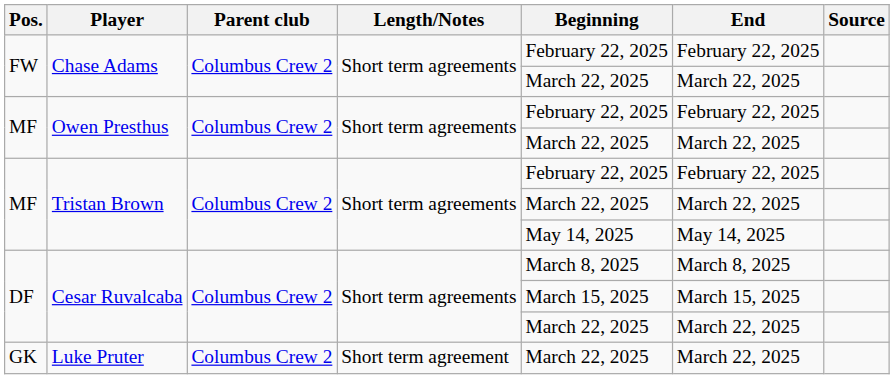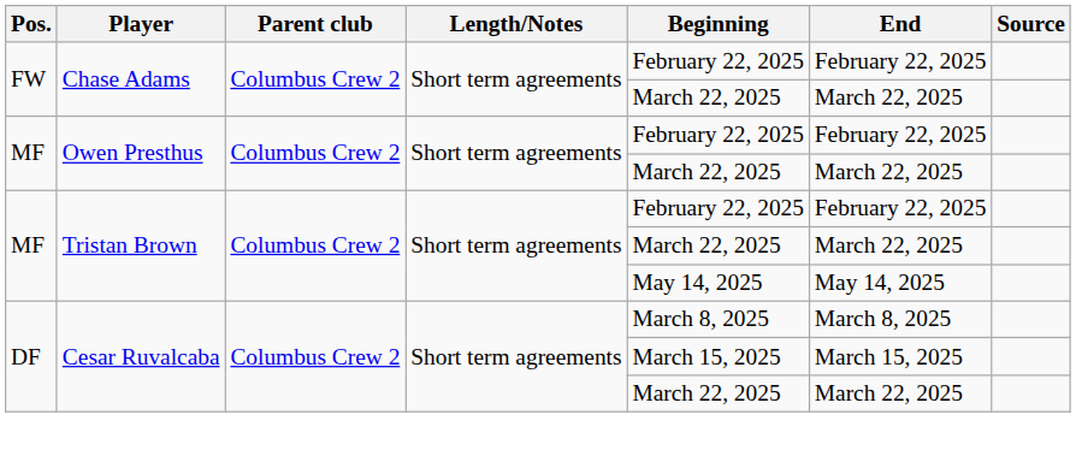 <table class="wikitable sortable" style="text-align: left">
 <tr>
 <th><strong>Pos.</strong></th>
 <th><strong>Player</strong></th>
 <th><strong>Parent club</strong></th>
 <th><strong>Length/Notes</strong></th>
 <th><strong>Beginning</strong></th>
 <th><strong>End</strong></th>
 <th><strong>Source</strong></th>
 </tr>
 <tr>
 <td rowspan=2>FW</td>
 <td rowspan=2> <a href='#'>Chase Adams</a></td>
 <td rowspan=2> <a href='#'>Columbus Crew 2</a></td>
 <td rowspan=2>Short term agreements</td>
 <td>February 22, 2025</td>
 <td>February 22, 2025</td>
 <td align=center></td>
 </tr>
 <tr>
 <td>March 22, 2025</td>
 <td>March 22, 2025</td>
 <td align=center></td>
 </tr>
 <tr>
 <td rowspan=2>MF</td>
 <td rowspan=2> <a href='#'>Owen Presthus</a></td>
 <td rowspan=2> <a href='#'>Columbus Crew 2</a></td>
 <td rowspan=2>Short term agreements</td>
 <td>February 22, 2025</td>
 <td>February 22, 2025</td>
 <td align=center></td>
 </tr>
 <tr>
 <td>March 22, 2025</td>
 <td>March 22, 2025</td>
 <td align=center></td>
 </tr>
 <tr>
 <td rowspan=3>MF</td>
 <td rowspan=3> <a href='#'>Tristan Brown</a></td>
 <td rowspan=3> <a href='#'>Columbus Crew 2</a></td>
 <td rowspan=3>Short term agreements</td>
 <td>February 22, 2025</td>
 <td>February 22, 2025</td>
 <td align=center></td>
 </tr>
 <tr>
 <td>March 22, 2025</td>
 <td>March 22, 2025</td>
 <td align=center></td>
 </tr>
 <tr>
 <td>May 14, 2025</td>
 <td>May 14, 2025</td>
 <td align=center></td>
 </tr>
 <tr>
 <td rowspan=3>DF</td>
 <td rowspan=3> <a href='#'>Cesar Ruvalcaba</a></td>
 <td rowspan=3> <a href='#'>Columbus Crew 2</a></td>
 <td rowspan=3>Short term agreements</td>
 <td>March 8, 2025</td>
 <td>March 8, 2025</td>
 <td align=center></td>
 </tr>
 <tr>
 <td>March 15, 2025</td>
 <td>March 15, 2025</td>
 <td align=center></td>
 </tr>
 <tr>
 <td>March 22, 2025</td>
 <td>March 22, 2025</td>
 <td align=center></td>
 </tr>
-<tr>
-<td>GK</td>
-<td> <a href='#'>Luke Pruter</a></td>
-<td> <a href='#'>Columbus Crew 2</a></td>
-<td>Short term agreement</td>
-<td>March 22, 2025</td>
-<td>March 22, 2025</td>
-<td align=center></td>
-</tr>
 </table>
